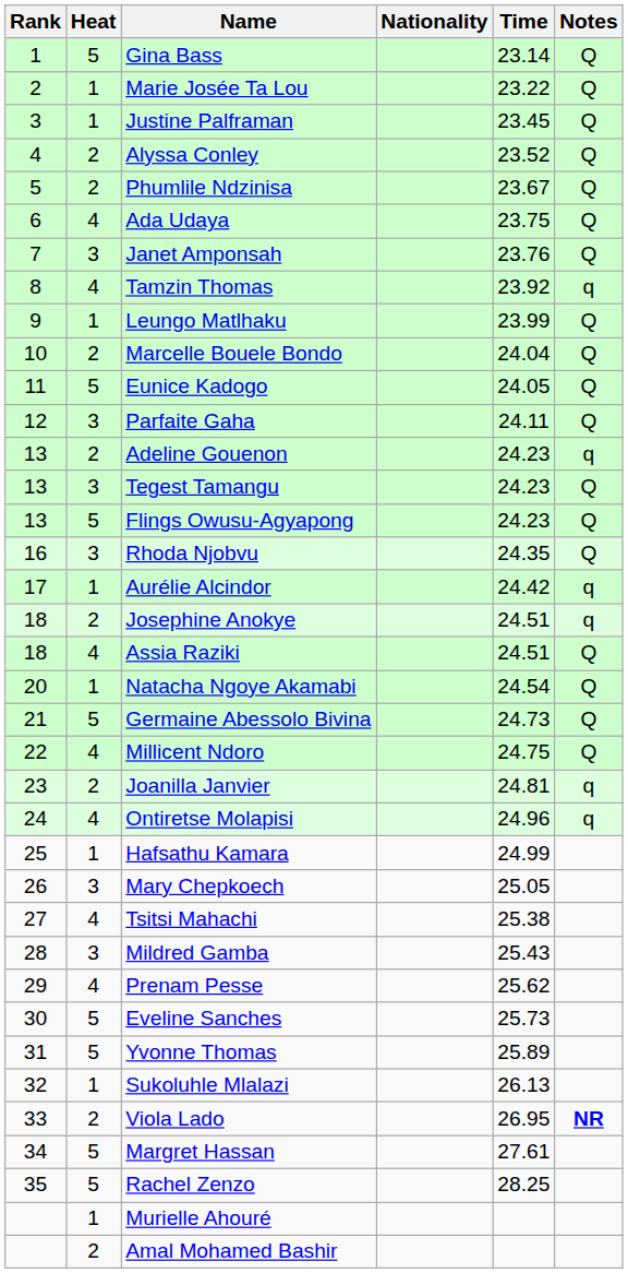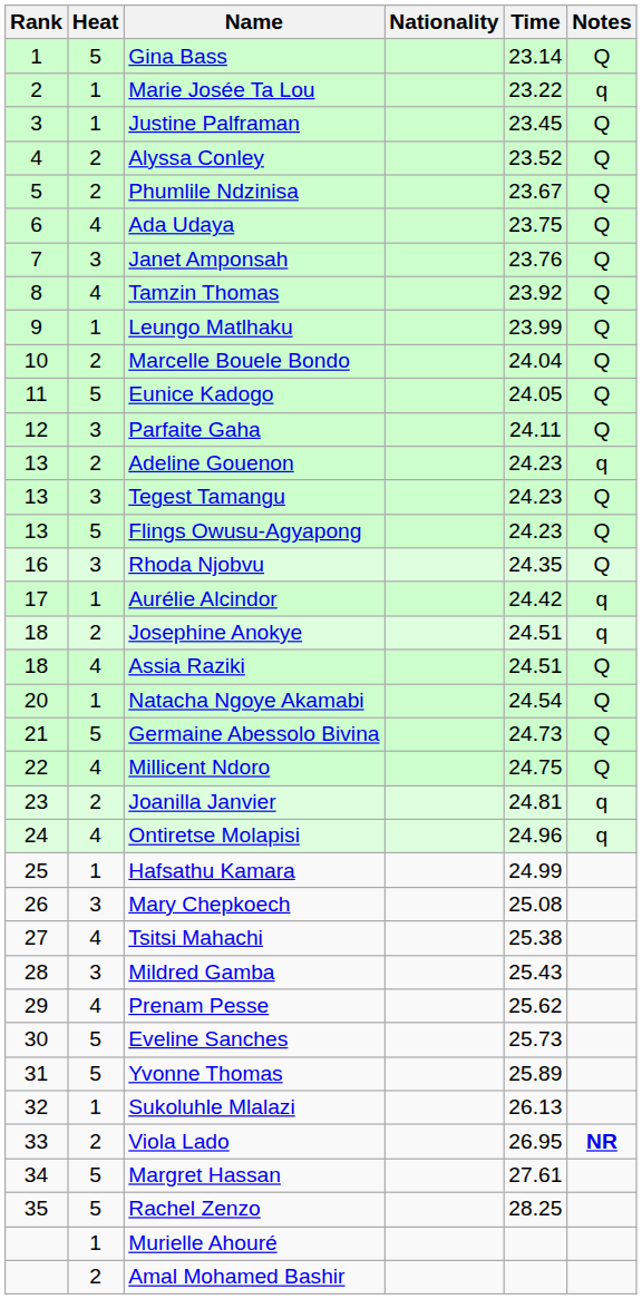 <table class="wikitable sortable" style="text-align:center">
 <tr>
 <th>Rank</th>
 <th>Heat</th>
 <th>Name</th>
 <th>Nationality</th>
 <th>Time</th>
 <th>Notes</th>
 </tr>
 <tr bgcolor=ccffcc>
 <td>1</td>
 <td>5</td>
 <td align=left><a href='#'>Gina Bass</a></td>
 <td align=left></td>
 <td>23.14</td>
 <td>Q</td>
 </tr>
 <tr bgcolor=ccffcc>
 <td>2</td>
 <td>1</td>
 <td align=left><a href='#'>Marie Josée Ta Lou</a></td>
 <td align=left></td>
 <td>23.22</td>
-<td>Q</td>
+<td>q</td>
 </tr>
 <tr bgcolor=ccffcc>
 <td>3</td>
 <td>1</td>
 <td align=left><a href='#'>Justine Palframan</a></td>
 <td align=left></td>
 <td>23.45</td>
 <td>Q</td>
 </tr>
 <tr bgcolor=ccffcc>
 <td>4</td>
 <td>2</td>
 <td align=left><a href='#'>Alyssa Conley</a></td>
 <td align=left></td>
 <td>23.52</td>
 <td>Q</td>
 </tr>
 <tr bgcolor=ccffcc>
 <td>5</td>
 <td>2</td>
 <td align=left><a href='#'>Phumlile Ndzinisa</a></td>
 <td align=left></td>
 <td>23.67</td>
 <td>Q</td>
 </tr>
 <tr bgcolor=ccffcc>
 <td>6</td>
 <td>4</td>
 <td align=left><a href='#'>Ada Udaya</a></td>
 <td align=left></td>
 <td>23.75</td>
 <td>Q</td>
 </tr>
 <tr bgcolor=ccffcc>
 <td>7</td>
 <td>3</td>
 <td align=left><a href='#'>Janet Amponsah</a></td>
 <td align=left></td>
 <td>23.76</td>
 <td>Q</td>
 </tr>
 <tr bgcolor=ccffcc>
 <td>8</td>
 <td>4</td>
 <td align=left><a href='#'>Tamzin Thomas</a></td>
 <td align=left></td>
 <td>23.92</td>
-<td>q</td>
+<td>Q</td>
 </tr>
 <tr bgcolor=ccffcc>
 <td>9</td>
 <td>1</td>
 <td align=left><a href='#'>Leungo Matlhaku</a></td>
 <td align=left></td>
 <td>23.99</td>
 <td>Q</td>
 </tr>
 <tr bgcolor=ccffcc>
 <td>10</td>
 <td>2</td>
 <td align=left><a href='#'>Marcelle Bouele Bondo</a></td>
 <td align=left></td>
 <td>24.04</td>
 <td>Q</td>
 </tr>
 <tr bgcolor=ccffcc>
 <td>11</td>
 <td>5</td>
 <td align=left><a href='#'>Eunice Kadogo</a></td>
 <td align=left></td>
 <td>24.05</td>
 <td>Q</td>
 </tr>
 <tr bgcolor=ccffcc>
 <td>12</td>
 <td>3</td>
 <td align=left><a href='#'>Parfaite Gaha</a></td>
 <td align=left></td>
 <td>24.11</td>
 <td>Q</td>
 </tr>
 <tr bgcolor=ccffcc>
 <td>13</td>
 <td>2</td>
 <td align=left><a href='#'>Adeline Gouenon</a></td>
 <td align=left></td>
 <td>24.23</td>
 <td>q</td>
 </tr>
 <tr bgcolor=ccffcc>
 <td>13</td>
 <td>3</td>
 <td align=left><a href='#'>Tegest Tamangu</a></td>
 <td align=left></td>
 <td>24.23</td>
 <td>Q</td>
 </tr>
 <tr bgcolor=ccffcc>
 <td>13</td>
 <td>5</td>
 <td align=left><a href='#'>Flings Owusu-Agyapong</a></td>
 <td align=left></td>
 <td>24.23</td>
 <td>Q</td>
 </tr>
 <tr bgcolor=ddffdd>
 <td>16</td>
 <td>3</td>
 <td align=left><a href='#'>Rhoda Njobvu</a></td>
 <td align=left></td>
 <td>24.35</td>
 <td>Q</td>
 </tr>
 <tr bgcolor=ccffcc>
 <td>17</td>
 <td>1</td>
 <td align=left><a href='#'>Aurélie Alcindor</a></td>
 <td align=left></td>
 <td>24.42</td>
 <td>q</td>
 </tr>
 <tr bgcolor=ddffdd>
 <td>18</td>
 <td>2</td>
 <td align=left><a href='#'>Josephine Anokye</a></td>
 <td align=left></td>
 <td>24.51</td>
 <td>q</td>
 </tr>
 <tr bgcolor=ccffcc>
 <td>18</td>
 <td>4</td>
 <td align=left><a href='#'>Assia Raziki</a></td>
 <td align=left></td>
 <td>24.51</td>
 <td>Q</td>
 </tr>
 <tr bgcolor=ccffcc>
 <td>20</td>
 <td>1</td>
 <td align=left><a href='#'>Natacha Ngoye Akamabi</a></td>
 <td align=left></td>
 <td>24.54</td>
 <td>Q</td>
 </tr>
 <tr bgcolor=ccffcc>
 <td>21</td>
 <td>5</td>
 <td align=left><a href='#'>Germaine Abessolo Bivina</a></td>
 <td align=left></td>
 <td>24.73</td>
 <td>Q</td>
 </tr>
 <tr bgcolor=ccffcc>
 <td>22</td>
 <td>4</td>
 <td align=left><a href='#'>Millicent Ndoro</a></td>
 <td align=left></td>
 <td>24.75</td>
 <td>Q</td>
 </tr>
 <tr bgcolor=ddffdd>
 <td>23</td>
 <td>2</td>
 <td align=left><a href='#'>Joanilla Janvier</a></td>
 <td align=left></td>
 <td>24.81</td>
 <td>q</td>
 </tr>
 <tr bgcolor=ddffdd>
 <td>24</td>
 <td>4</td>
 <td align=left><a href='#'>Ontiretse Molapisi</a></td>
 <td align=left></td>
 <td>24.96</td>
 <td>q</td>
 </tr>
 <tr>
 <td>25</td>
 <td>1</td>
 <td align=left><a href='#'>Hafsathu Kamara</a></td>
 <td align=left></td>
 <td>24.99</td>
 <td></td>
 </tr>
 <tr>
 <td>26</td>
 <td>3</td>
 <td align=left><a href='#'>Mary Chepkoech</a></td>
 <td align=left></td>
-<td>25.05</td>
+<td>25.08</td>
 <td></td>
 </tr>
 <tr>
 <td>27</td>
 <td>4</td>
 <td align=left><a href='#'>Tsitsi Mahachi</a></td>
 <td align=left></td>
 <td>25.38</td>
 <td></td>
 </tr>
 <tr>
 <td>28</td>
 <td>3</td>
 <td align=left><a href='#'>Mildred Gamba</a></td>
 <td align=left></td>
 <td>25.43</td>
 <td></td>
 </tr>
 <tr>
 <td>29</td>
 <td>4</td>
 <td align=left><a href='#'>Prenam Pesse</a></td>
 <td align=left></td>
 <td>25.62</td>
 <td></td>
 </tr>
 <tr>
 <td>30</td>
 <td>5</td>
 <td align=left><a href='#'>Eveline Sanches</a></td>
 <td align=left></td>
 <td>25.73</td>
 <td></td>
 </tr>
 <tr>
 <td>31</td>
 <td>5</td>
 <td align=left><a href='#'>Yvonne Thomas</a></td>
 <td align=left></td>
 <td>25.89</td>
 <td></td>
 </tr>
 <tr>
 <td>32</td>
 <td>1</td>
 <td align=left><a href='#'>Sukoluhle Mlalazi</a></td>
 <td align=left></td>
 <td>26.13</td>
 <td></td>
 </tr>
 <tr>
 <td>33</td>
 <td>2</td>
 <td align=left><a href='#'>Viola Lado</a></td>
 <td align=left></td>
 <td>26.95</td>
 <td><strong><a href='#'>NR</a></strong></td>
 </tr>
 <tr>
 <td>34</td>
 <td>5</td>
 <td align=left><a href='#'>Margret Hassan</a></td>
 <td align=left></td>
 <td>27.61</td>
 <td></td>
 </tr>
 <tr>
 <td>35</td>
 <td>5</td>
 <td align=left><a href='#'>Rachel Zenzo</a></td>
 <td align=left></td>
 <td>28.25</td>
 <td></td>
 </tr>
 <tr>
 <td></td>
 <td>1</td>
 <td align=left><a href='#'>Murielle Ahouré</a></td>
 <td align=left></td>
 <td></td>
 <td></td>
 </tr>
 <tr>
 <td></td>
 <td>2</td>
 <td align=left><a href='#'>Amal Mohamed Bashir</a></td>
 <td align=left></td>
 <td></td>
 <td></td>
 </tr>
 </table>
